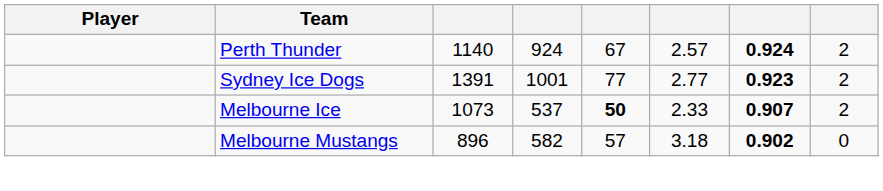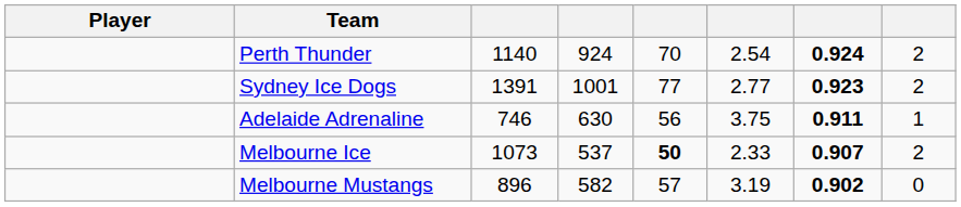 <table class="wikitable sortable" style="text-align:center;">
 <tr>
 <th width="170px">Player</th>
 <th width="175px">Team</th>
 <th width="60px"></th>
 <th width="50px"></th>
 <th width="50px"></th>
 <th width="60px"></th>
 <th width="60px"></th>
 <th width="50px"></th>
 </tr>
 <tr>
 <td align="left"></td>
 <td align="left"><a href='#'>Perth Thunder</a></td>
 <td>1140</td>
 <td>924</td>
-<td>67</td>
-<td>2.57</td>
+<td>70</td>
+<td>2.54</td>
 <td><strong>0.924</strong></td>
 <td>2</td>
 </tr>
 <tr>
 <td align="left"></td>
 <td align="left"><a href='#'>Sydney Ice Dogs</a></td>
 <td>1391</td>
 <td>1001</td>
 <td>77</td>
 <td>2.77</td>
 <td><strong>0.923</strong></td>
 <td>2</td>
+</tr>
+<tr>
+<td align="left"></td>
+<td align="left"><a href='#'>Adelaide Adrenaline</a></td>
+<td>746</td>
+<td>630</td>
+<td>56</td>
+<td>3.75</td>
+<td><strong>0.911</strong></td>
+<td>1</td>
 </tr>
 <tr>
 <td align="left"></td>
 <td align="left"><a href='#'>Melbourne Ice</a></td>
 <td>1073</td>
 <td>537</td>
 <td><strong>50</strong></td>
 <td>2.33</td>
 <td><strong>0.907</strong></td>
 <td>2</td>
 </tr>
 <tr>
 <td align="left"></td>
 <td align="left"><a href='#'>Melbourne Mustangs</a></td>
 <td>896</td>
 <td>582</td>
 <td>57</td>
-<td>3.18</td>
+<td>3.19</td>
 <td><strong>0.902</strong></td>
 <td>0</td>
 </tr>
 </table>
